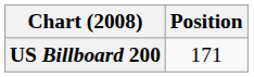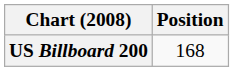 <table class="wikitable plainrowheaders" style="text-align:center">
 <tr>
 <th scope="col">Chart (2008)</th>
 <th scope="col">Position</th>
 </tr>
 <tr>
 <th scope="row">US <em>Billboard</em> 200</th>
-<td>171</td>
+<td>168</td>
 </tr>
 </table>
